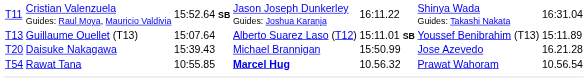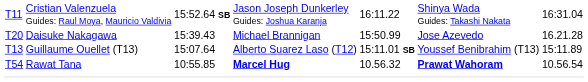 <table>
 <tr>
 <td><a href='#'>T11</a></td>
 <td><a href='#'>Cristian Valenzuela</a><br><small>Guides: <a href='#'>Raul Moya</a>, <a href='#'>Mauricio Valdivia</a></small><br></td>
 <td>15:52.64 <small><strong>SB</strong></small></td>
 <td><a href='#'>Jason Joseph Dunkerley</a><br><small>Guides: <a href='#'>Joshua Karanja</a></small><br></td>
 <td>16:11.22</td>
 <td><a href='#'>Shinya Wada</a><br><small>Guides: <a href='#'>Takashi Nakata</a></small><br></td>
 <td>16:31.04</td>
 </tr>
 <tr>
+<td><a href='#'>T20</a></td>
+<td><a href='#'>Daisuke Nakagawa</a><br></td>
+<td>15:39.43</td>
+<td><a href='#'>Michael Brannigan</a><br></td>
+<td>15:50.99</td>
+<td><a href='#'>Jose Azevedo</a><br></td>
+<td>16.21.28</td>
+</tr>
+<tr>
 <td><a href='#'>T13</a></td>
 <td><a href='#'>Guillaume Ouellet</a> (T13)<br></td>
 <td>15:07.64</td>
 <td><a href='#'>Alberto Suarez Laso</a> (<a href='#'>T12</a>)<br></td>
 <td>15:11.01 <small><strong>SB</strong></small></td>
 <td><a href='#'>Youssef Benibrahim</a> (T13)<br></td>
 <td>15:11.89</td>
 </tr>
 <tr>
-<td><a href='#'>T20</a></td>
-<td><a href='#'>Daisuke Nakagawa</a><br></td>
-<td>15:39.43</td>
-<td><a href='#'>Michael Brannigan</a><br></td>
-<td>15:50.99</td>
-<td><a href='#'>Jose Azevedo</a><br></td>
-<td>16.21.28</td>
-</tr>
-<tr>
 <td><a href='#'>T54</a></td>
 <td><a href='#'>Rawat Tana</a><br></td>
 <td>10:55.85</td>
 <td><strong><a href='#'>Marcel Hug</a><br></strong></td>
 <td>10.56.32</td>
-<td><a href='#'>Prawat Wahoram</a><br></td>
+<td><strong><a href='#'>Prawat Wahoram</a><br></strong></td>
 <td>10.56.54</td>
 </tr>
 <tr>
 <td colspan=7></td>
 </tr>
 <tr>
 </tr>
 <tr bgcolor= e8e8e8>
 <td colspan=7></td>
 </tr>
 </table>
